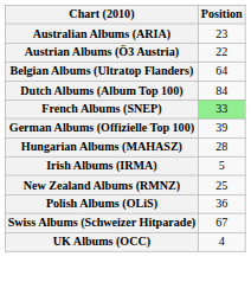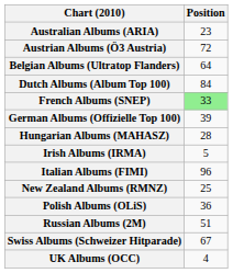 <table class="wikitable plainrowheaders sortable" style="text-align:center;">
 <tr>
 <th scope="col">Chart (2010)</th>
 <th scope="col">Position</th>
 </tr>
 <tr>
 <th scope="row">Australian Albums (ARIA)</th>
 <td>23</td>
 </tr>
 <tr>
 <th scope="row">Austrian Albums (Ö3 Austria)</th>
-<td>22</td>
+<td>72</td>
 </tr>
 <tr>
 <th scope="row">Belgian Albums (Ultratop Flanders)</th>
 <td>64</td>
 </tr>
 <tr>
 <th scope="row">Dutch Albums (Album Top 100)</th>
 <td>84</td>
 </tr>
 <tr>
 <th scope="row">French Albums (SNEP)</th>
 <td style="background: lightgreen;">33</td>
 </tr>
 <tr>
 <th scope="row">German Albums (Offizielle Top 100)</th>
 <td align="center">39</td>
 </tr>
 <tr>
 <th scope="row">Hungarian Albums (MAHASZ)</th>
 <td>28</td>
 </tr>
 <tr>
 <th scope="row">Irish Albums (IRMA)</th>
 <td>5</td>
 </tr>
 <tr>
+<th scope="row">Italian Albums (FIMI)</th>
+<td>96</td>
+</tr>
+<tr>
 <th scope="row">New Zealand Albums (RMNZ)</th>
 <td>25</td>
 </tr>
 <tr>
 <th scope="row">Polish Albums (OLiS)</th>
 <td>36</td>
+</tr>
+<tr>
+<th scope="row">Russian Albums (2M)</th>
+<td>51</td>
 </tr>
 <tr>
 <th scope="row">Swiss Albums (Schweizer Hitparade)</th>
 <td>67</td>
 </tr>
 <tr>
 <th scope="row">UK Albums (OCC)</th>
 <td>4</td>
 </tr>
 </table>
